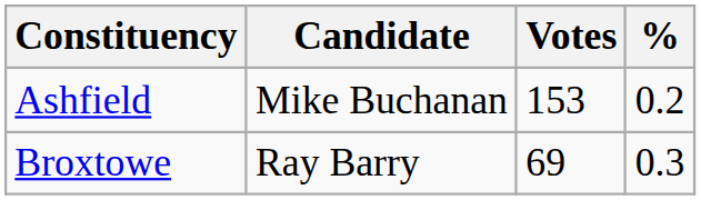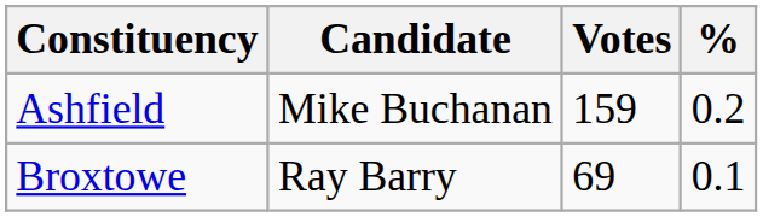 <table class="wikitable">
 <tr>
 <th>Constituency</th>
 <th>Candidate</th>
 <th>Votes</th>
 <th>%</th>
 </tr>
 <tr>
 <td><a href='#'>Ashfield</a></td>
 <td>Mike Buchanan</td>
-<td>153</td>
+<td>159</td>
 <td>0.2</td>
 </tr>
 <tr>
 <td><a href='#'>Broxtowe</a></td>
 <td>Ray Barry</td>
 <td>69</td>
-<td>0.3</td>
+<td>0.1</td>
 </tr>
 </table>
